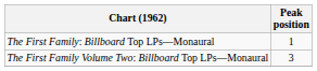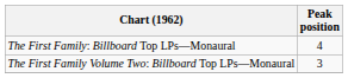 <table class="wikitable">
 <tr>
 <th>Chart (1962)</th>
 <th>Peak<br>position</th>
 </tr>
 <tr>
 <td><em>The First Family</em>: <em>Billboard</em> Top LPs—Monaural</td>
-<td align="center">1</td>
+<td align="center">4</td>
 </tr>
 <tr>
 <td><em>The First Family Volume Two</em>: <em>Billboard</em> Top LPs—Monaural</td>
 <td align="center">3</td>
 </tr>
 <tr>
 </tr>
 </table>
